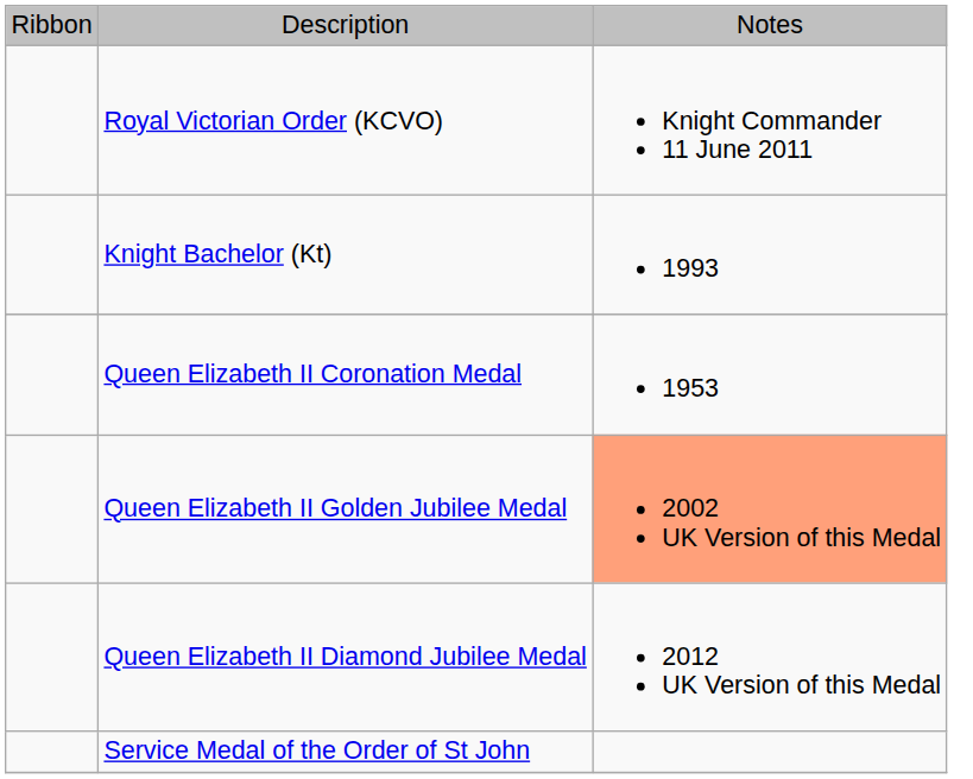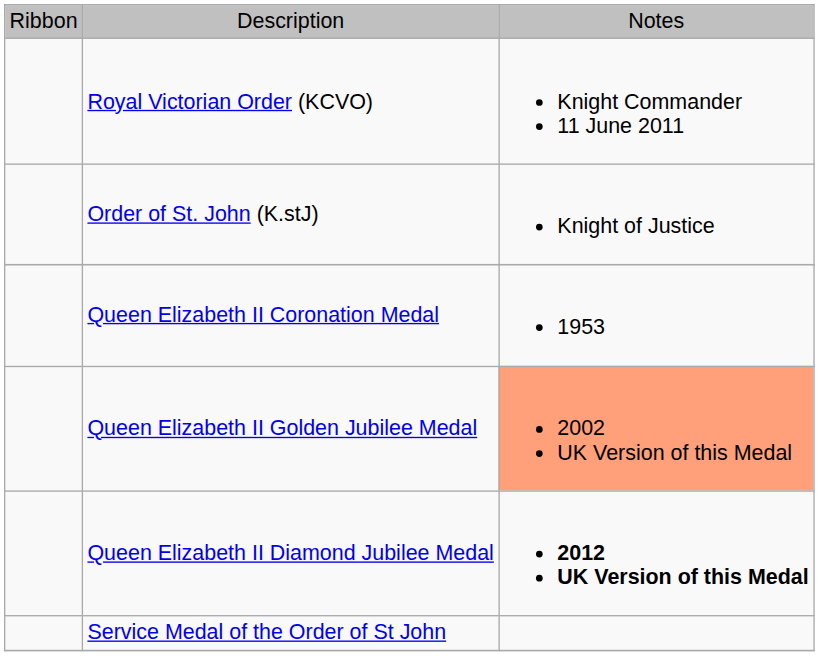 <table class="wikitable">
 <tr style="background:silver;" align="center">
 <td>Ribbon</td>
 <td>Description</td>
 <td>Notes</td>
 </tr>
 <tr>
 <td></td>
 <td><a href='#'>Royal Victorian Order</a> (KCVO)</td>
 <td><br><ul><li>Knight Commander</li><li>11 June 2011</li></ul></td>
 </tr>
 <tr>
 <td></td>
-<td><a href='#'>Knight Bachelor</a> (Kt)</td>
-<td><br><ul><li>1993</li></ul></td>
+<td><a href='#'>Order of St. John</a> (K.stJ)</td>
+<td><br><ul><li>Knight of Justice</li></ul></td>
 </tr>
 <tr>
 </tr>
 <tr>
 <td></td>
 <td><a href='#'>Queen Elizabeth II Coronation Medal</a></td>
 <td><br><ul><li>1953</li></ul></td>
 </tr>
 <tr>
 <td></td>
 <td><a href='#'>Queen Elizabeth II Golden Jubilee Medal</a></td>
 <td style="background: lightsalmon;"><br><ul><li>2002</li><li>UK Version of this Medal</li></ul></td>
 </tr>
 <tr>
 <td></td>
 <td><a href='#'>Queen Elizabeth II Diamond Jubilee Medal</a></td>
-<td><br><ul><li>2012</li><li>UK Version of this Medal</li></ul></td>
+<td><strong><br><ul><li>2012</li><li>UK Version of this Medal</li></ul></strong></td>
 </tr>
 <tr>
 <td></td>
 <td><a href='#'>Service Medal of the Order of St John</a></td>
 <td></td>
 </tr>
 <tr>
 </tr>
 </table>
